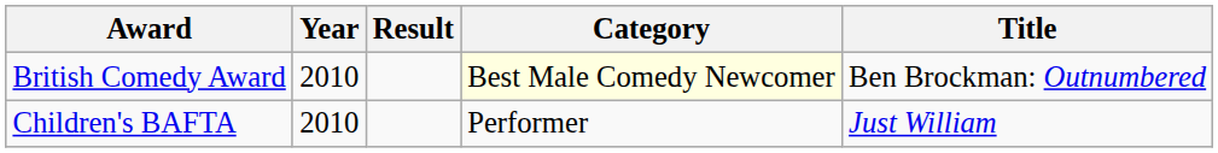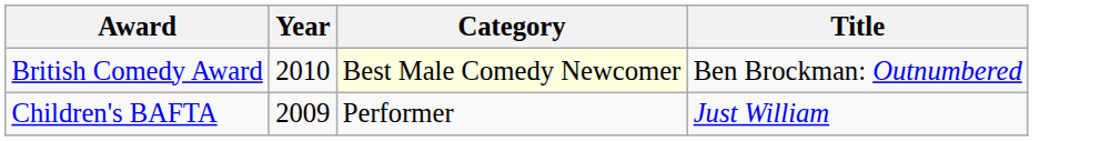 <table class="wikitable sortable">
 <tr>
 <th>Award</th>
 <th>Year</th>
-<th>Result</th>
 <th>Category</th>
 <th>Title</th>
 </tr>
 <tr>
 <td><a href='#'>British Comedy Award</a></td>
 <td>2010</td>
-<td></td>
 <td style="background: lightyellow;">Best Male Comedy Newcomer</td>
 <td>Ben Brockman: <em><a href='#'>Outnumbered</a></em></td>
 </tr>
 <tr>
 <td><a href='#'>Children's BAFTA</a></td>
-<td>2010</td>
-<td></td>
+<td>2009</td>
 <td>Performer</td>
 <td><em><a href='#'>Just William</a></em></td>
 </tr>
 </table>
